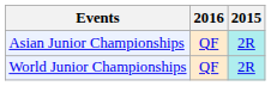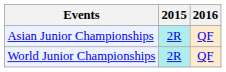 <table class="wikitable" style="font-size: 90%; text-align:center">
 <tr>
 <th>Events</th>
+<th>2015</th>
 <th>2016</th>
-<th>2015</th>
 </tr>
 <tr>
 <td bgcolor="#ECF2FF"; align="left"><a href='#'>Asian Junior Championships</a></td>
+<td bgcolor=AFEEEE><a href='#'>2R</a></td>
 <td bgcolor=FFEBCD><a href='#'>QF</a></td>
-<td bgcolor=AFEEEE><a href='#'>2R</a></td>
 </tr>
 <tr>
 <td bgcolor="#ECF2FF"; align="left"><a href='#'>World Junior Championships</a></td>
+<td bgcolor=AFEEEE><a href='#'>2R</a></td>
 <td bgcolor=FFEBCD><a href='#'>QF</a></td>
-<td bgcolor=AFEEEE><a href='#'>2R</a></td>
 </tr>
 </table>
